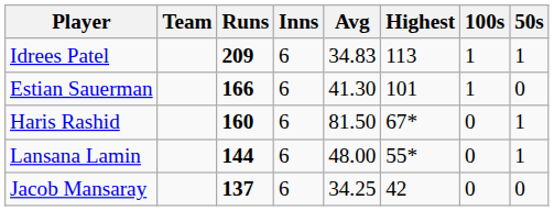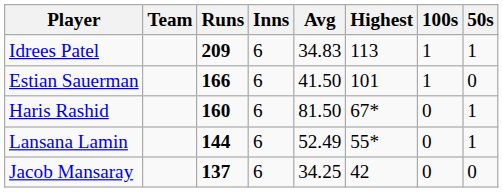 <table class="wikitable">
 <tr>
 <th>Player</th>
 <th>Team</th>
 <th>Runs</th>
 <th>Inns</th>
 <th>Avg</th>
 <th>Highest</th>
 <th>100s</th>
 <th>50s</th>
 </tr>
 <tr>
 <td><a href='#'>Idrees Patel</a></td>
 <td></td>
 <td><strong>209</strong></td>
 <td>6</td>
 <td>34.83</td>
 <td>113</td>
 <td>1</td>
 <td>1</td>
 </tr>
 <tr>
 <td><a href='#'>Estian Sauerman</a></td>
 <td></td>
 <td><strong>166</strong></td>
 <td>6</td>
-<td>41.30</td>
+<td>41.50</td>
 <td>101</td>
 <td>1</td>
 <td>0</td>
 </tr>
 <tr>
 <td><a href='#'>Haris Rashid</a></td>
 <td></td>
 <td><strong>160</strong></td>
 <td>6</td>
 <td>81.50</td>
 <td>67*</td>
 <td>0</td>
 <td>1</td>
 </tr>
 <tr>
 <td><a href='#'>Lansana Lamin</a></td>
 <td></td>
 <td><strong>144</strong></td>
 <td>6</td>
-<td>48.00</td>
+<td>52.49</td>
 <td>55*</td>
 <td>0</td>
 <td>1</td>
 </tr>
 <tr>
 <td><a href='#'>Jacob Mansaray</a></td>
 <td></td>
 <td><strong>137</strong></td>
 <td>6</td>
 <td>34.25</td>
 <td>42</td>
 <td>0</td>
 <td>0</td>
 </tr>
 </table>
